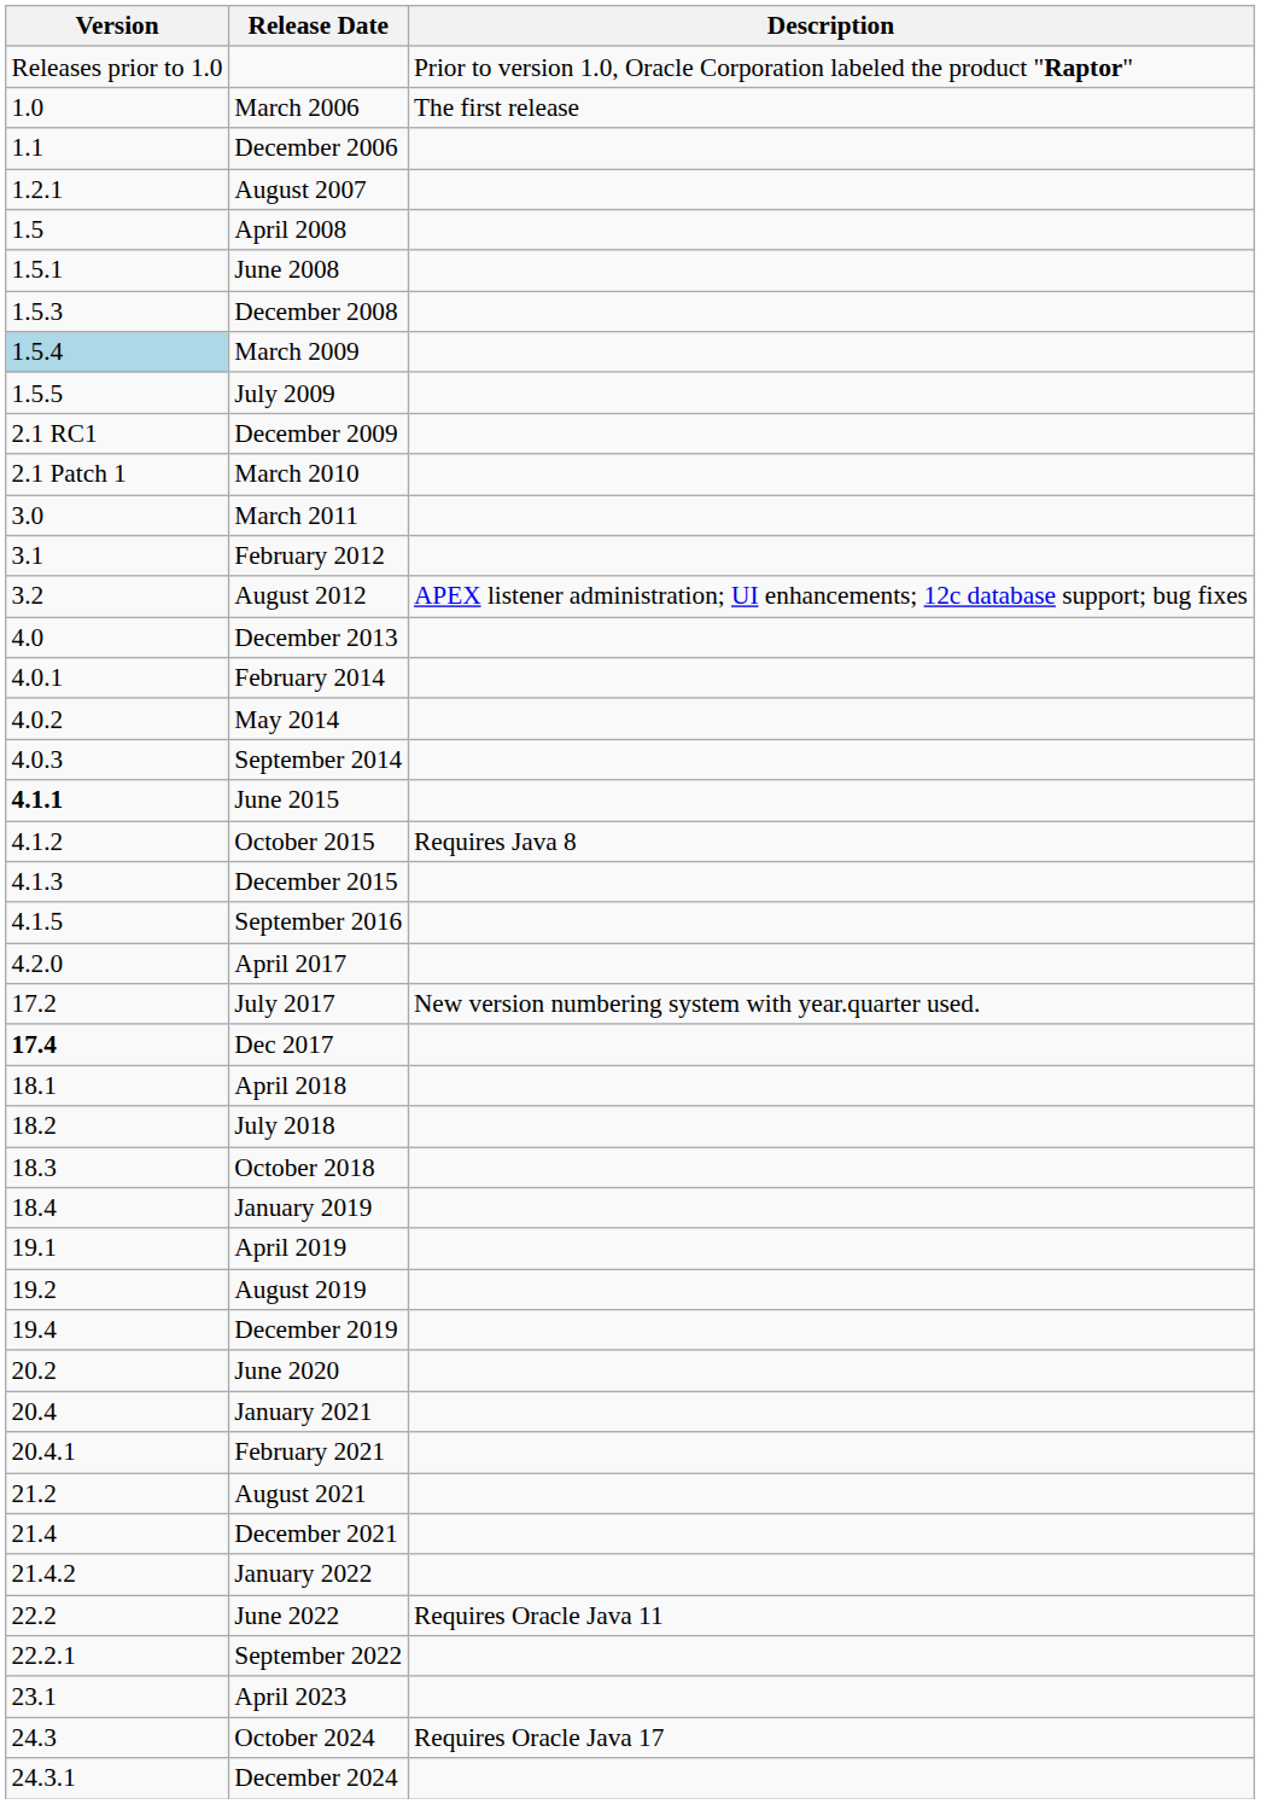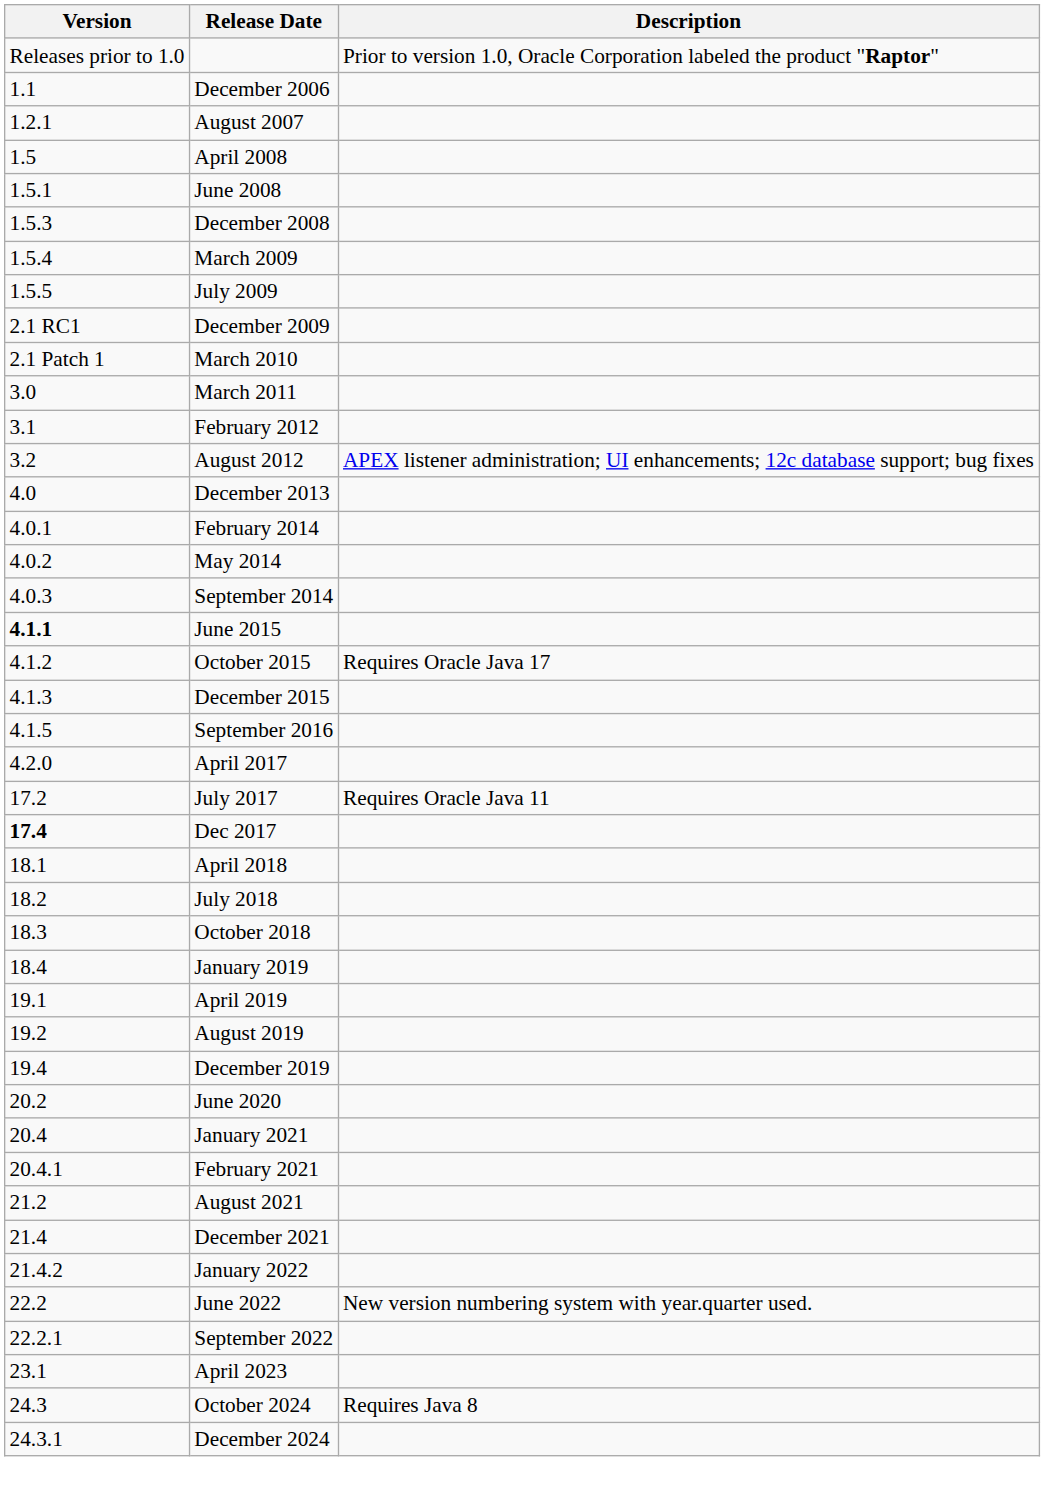 <table class=wikitable>
 <tr>
 <th>Version</th>
 <th>Release Date</th>
 <th>Description</th>
 </tr>
 <tr>
 <td>Releases prior to 1.0</td>
 <td></td>
 <td>Prior to version 1.0, Oracle Corporation labeled the product "<strong>Raptor</strong>"</td>
-</tr>
-<tr>
-<td>1.0</td>
-<td>March 2006</td>
-<td>The first release</td>
 </tr>
 <tr>
 <td>1.1</td>
 <td>December 2006</td>
 <td></td>
 </tr>
 <tr>
 <td>1.2.1</td>
 <td>August 2007</td>
 <td></td>
 </tr>
 <tr>
 <td>1.5</td>
 <td>April 2008</td>
 <td></td>
 </tr>
 <tr>
 <td>1.5.1</td>
 <td>June 2008</td>
 <td></td>
 </tr>
 <tr>
 <td>1.5.3</td>
 <td>December 2008</td>
 <td></td>
 </tr>
 <tr>
-<td style="background: lightblue;">1.5.4</td>
+<td>1.5.4</td>
 <td>March 2009</td>
 <td></td>
 </tr>
 <tr>
 <td>1.5.5</td>
 <td>July 2009</td>
 <td></td>
 </tr>
 <tr>
 <td>2.1 RC1</td>
 <td>December 2009</td>
 <td></td>
 </tr>
 <tr>
 <td>2.1 Patch 1</td>
 <td>March 2010</td>
 <td></td>
 </tr>
 <tr>
 <td>3.0</td>
 <td>March 2011</td>
 <td></td>
 </tr>
 <tr>
 <td>3.1</td>
 <td>February 2012</td>
 <td></td>
 </tr>
 <tr>
 <td>3.2</td>
 <td>August 2012</td>
 <td><a href='#'>APEX</a> listener administration; <a href='#'>UI</a> enhancements; <a href='#'>12c database</a> support; bug fixes</td>
 </tr>
 <tr>
 <td>4.0</td>
 <td>December 2013</td>
 <td></td>
 </tr>
 <tr>
 <td>4.0.1</td>
 <td>February 2014</td>
 <td></td>
 </tr>
 <tr>
 <td>4.0.2</td>
 <td>May 2014</td>
 <td></td>
 </tr>
 <tr>
 <td>4.0.3</td>
 <td>September 2014</td>
 <td></td>
 </tr>
 <tr>
 <td><strong>4.1.1</strong></td>
 <td>June 2015</td>
 <td></td>
 </tr>
 <tr>
 <td>4.1.2</td>
 <td>October 2015</td>
-<td>Requires Java 8</td>
+<td>Requires Oracle Java 17</td>
 </tr>
 <tr>
 <td>4.1.3</td>
 <td>December 2015</td>
 <td></td>
 </tr>
 <tr>
 <td>4.1.5</td>
 <td>September 2016</td>
 <td></td>
 </tr>
 <tr>
 <td>4.2.0</td>
 <td>April 2017</td>
 <td></td>
 </tr>
 <tr>
 <td>17.2</td>
 <td>July 2017</td>
-<td>New version numbering system with year.quarter used.</td>
+<td>Requires Oracle Java 11</td>
 </tr>
 <tr>
 <td><strong>17.4</strong></td>
 <td>Dec 2017</td>
 <td></td>
 </tr>
 <tr>
 <td>18.1</td>
 <td>April 2018</td>
 </tr>
 <tr>
 <td>18.2</td>
 <td>July 2018</td>
 <td></td>
 </tr>
 <tr>
 <td>18.3</td>
 <td>October 2018</td>
 <td></td>
 </tr>
 <tr>
 <td>18.4</td>
 <td>January 2019</td>
 <td></td>
 </tr>
 <tr>
 <td>19.1</td>
 <td>April 2019</td>
 <td></td>
 </tr>
 <tr>
 <td>19.2</td>
 <td>August 2019</td>
 <td></td>
 </tr>
 <tr>
 <td>19.4</td>
 <td>December 2019</td>
 <td></td>
 </tr>
 <tr>
 <td>20.2</td>
 <td>June 2020</td>
 <td></td>
 </tr>
 <tr>
 <td>20.4</td>
 <td>January 2021</td>
 <td></td>
 </tr>
 <tr>
 <td>20.4.1</td>
 <td>February 2021</td>
 <td></td>
 </tr>
 <tr>
 <td>21.2</td>
 <td>August 2021</td>
 <td></td>
 </tr>
 <tr>
 <td>21.4</td>
 <td>December 2021</td>
 <td></td>
 </tr>
 <tr>
 <td>21.4.2</td>
 <td>January 2022</td>
 <td></td>
 </tr>
 <tr>
 <td>22.2</td>
 <td>June 2022</td>
-<td>Requires Oracle Java 11</td>
+<td>New version numbering system with year.quarter used.</td>
 </tr>
 <tr>
 <td>22.2.1</td>
 <td>September 2022</td>
 <td></td>
 </tr>
 <tr>
 <td>23.1</td>
 <td>April 2023</td>
 <td></td>
 </tr>
 <tr>
 <td>24.3</td>
 <td>October 2024</td>
-<td>Requires Oracle Java 17</td>
+<td>Requires Java 8</td>
 </tr>
 <tr>
 <td>24.3.1</td>
 <td>December 2024</td>
 <td></td>
 </tr>
 </table>
